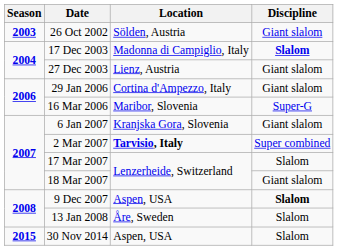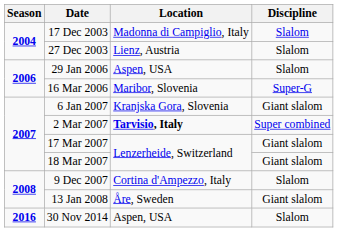 <table class="wikitable">
 <tr>
 <th>Season</th>
 <th>Date</th>
 <th>Location</th>
 <th>Discipline</th>
 </tr>
 <tr>
-<td align=center><strong><a href='#'>2003</a></strong></td>
-<td align=right>26 Oct 2002</td>
-<td><a href='#'>Sölden</a>, Austria</td>
-<td align=center><a href='#'>Giant slalom</a></td>
-</tr>
-<tr>
 <td rowspan=2 align=center><strong><a href='#'>2004</a></strong></td>
 <td align=right>17 Dec 2003</td>
 <td><a href='#'>Madonna di Campiglio</a>, Italy</td>
-<td align=center><strong><a href='#'>Slalom</a></strong></td>
+<td align=center><a href='#'>Slalom</a></td>
 </tr>
 <tr>
 <td align=right>27 Dec 2003</td>
 <td><a href='#'>Lienz</a>, Austria</td>
-<td align=center>Giant slalom</td>
+<td align=center>Slalom</td>
 </tr>
 <tr>
 <td rowspan=2 align=center><strong><a href='#'>2006</a></strong></td>
 <td align=right>29 Jan 2006</td>
-<td><a href='#'>Cortina d'Ampezzo</a>, Italy</td>
-<td align=center>Giant slalom</td>
+<td><a href='#'>Aspen</a>, USA</td>
+<td align=center>Slalom</td>
 </tr>
 <tr>
 <td align=right>16 Mar 2006</td>
 <td><a href='#'>Maribor</a>, Slovenia</td>
 <td align=center><a href='#'>Super-G</a></td>
 </tr>
 <tr>
 <td rowspan=4 align=center><strong><a href='#'>2007</a></strong></td>
 <td align=right>6 Jan 2007</td>
 <td><a href='#'>Kranjska Gora</a>, Slovenia</td>
 <td align=center>Giant slalom</td>
 </tr>
 <tr>
 <td align=right>2 Mar 2007</td>
 <td><strong><a href='#'>Tarvisio</a>, Italy</strong></td>
 <td align=center><a href='#'>Super combined</a></td>
 </tr>
 <tr>
 <td align=right>17 Mar 2007</td>
 <td rowspan=2><a href='#'>Lenzerheide</a>, Switzerland</td>
-<td align=center>Slalom</td>
+<td align=center>Giant slalom</td>
 </tr>
 <tr>
 <td align=right>18 Mar 2007</td>
 <td align=center>Giant slalom</td>
 </tr>
 <tr>
 <td rowspan=2 align=center><strong><a href='#'>2008</a></strong></td>
 <td align=right>9 Dec 2007</td>
-<td><a href='#'>Aspen</a>, USA</td>
-<td align=center><strong>Slalom</strong></td>
+<td><a href='#'>Cortina d'Ampezzo</a>, Italy</td>
+<td align=center>Slalom</td>
 </tr>
 <tr>
 <td align=right>13 Jan 2008</td>
 <td><a href='#'>Åre</a>, Sweden</td>
-<td align=center>Slalom</td>
+<td align=center>Giant slalom</td>
 </tr>
 <tr>
-<td rowspan=1 align=center><strong><a href='#'>2015</a></strong></td>
+<td rowspan=1 align=center><strong><a href='#'>2016</a></strong></td>
 <td align=right>30 Nov 2014</td>
 <td>Aspen, USA</td>
 <td align=center>Slalom</td>
 </tr>
 </table>
